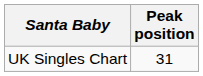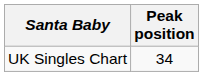 <table class="wikitable">
 <tr>
 <th><em>Santa Baby</em></th>
 <th>Peak<br>position</th>
 </tr>
 <tr>
 <td>UK Singles Chart</td>
-<td align="center">31</td>
+<td align="center">34</td>
 </tr>
 </table>
